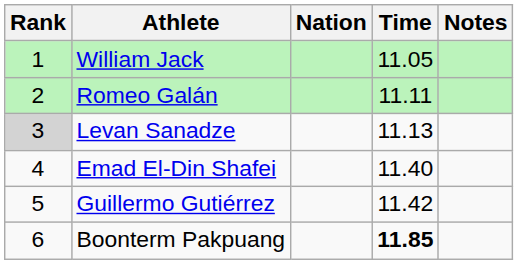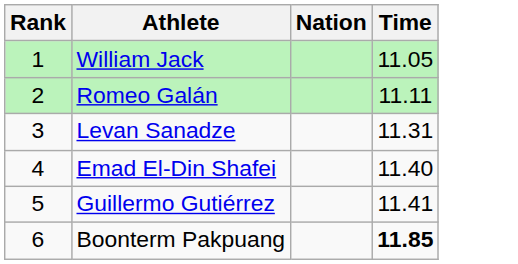 <table class="wikitable sortable" style="text-align:center">
 <tr>
 <th>Rank</th>
 <th>Athlete</th>
 <th>Nation</th>
 <th>Time</th>
-<th>Notes</th>
 </tr>
 <tr bgcolor=bbf3bb>
 <td>1</td>
 <td align=left><a href='#'>William Jack</a></td>
 <td align=left></td>
 <td>11.05</td>
-<td></td>
 </tr>
 <tr bgcolor=bbf3bb>
 <td>2</td>
 <td align=left><a href='#'>Romeo Galán</a></td>
 <td align=left></td>
 <td>11.11</td>
-<td></td>
 </tr>
 <tr>
-<td style="background: lightgrey;">3</td>
+<td>3</td>
 <td align=left><a href='#'>Levan Sanadze</a></td>
 <td align=left></td>
-<td>11.13</td>
-<td></td>
+<td>11.31</td>
 </tr>
 <tr>
 <td>4</td>
 <td align=left><a href='#'>Emad El-Din Shafei</a></td>
 <td align=left></td>
 <td>11.40</td>
-<td></td>
 </tr>
 <tr>
 <td>5</td>
 <td align=left><a href='#'>Guillermo Gutiérrez</a></td>
 <td align=left></td>
-<td>11.42</td>
-<td></td>
+<td>11.41</td>
 </tr>
 <tr>
 <td>6</td>
 <td align=left>Boonterm Pakpuang</td>
 <td align=left></td>
 <td><strong>11.85</strong></td>
-<td></td>
 </tr>
 </table>
